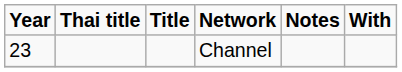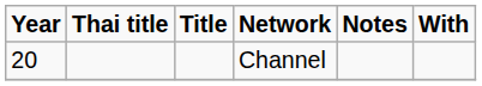 <table class="wikitable" style="font-size: 85%;">
 <tr>
 <td><strong>Year</strong></td>
 <td><strong>Thai title</strong></td>
 <td><strong>Title</strong></td>
 <td><strong>Network</strong></td>
 <td><strong>Notes</strong></td>
 <td><strong>With</strong></td>
 </tr>
 <tr>
-<td rowspan="1">23</td>
+<td rowspan="1">20</td>
 <td><em> </em></td>
 <td><em> </em></td>
 <td>Channel</td>
 <td></td>
 <td></td>
 </tr>
 <tr>
 </tr>
 </table>
